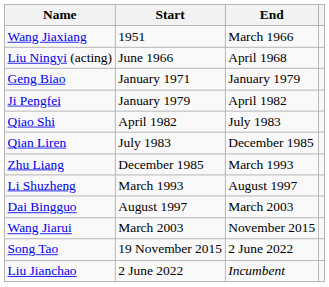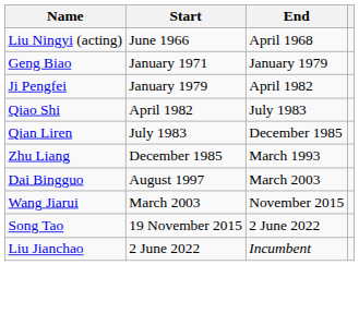 <table class="wikitable">
 <tr>
 <th>Name</th>
 <th>Start</th>
 <th>End</th>
 <th></th>
-</tr>
-<tr>
-<td><a href='#'>Wang Jiaxiang</a></td>
-<td>1951</td>
-<td>March 1966</td>
-<td></td>
 </tr>
 <tr>
 <td><a href='#'>Liu Ningyi</a> (acting)</td>
 <td>June 1966</td>
 <td>April 1968</td>
 <td></td>
 </tr>
 <tr>
 <td><a href='#'>Geng Biao</a></td>
 <td>January 1971</td>
 <td>January 1979</td>
 <td></td>
 </tr>
 <tr>
 <td><a href='#'>Ji Pengfei</a></td>
 <td>January 1979</td>
 <td>April 1982</td>
 <td></td>
 </tr>
 <tr>
 <td><a href='#'>Qiao Shi</a></td>
 <td>April 1982</td>
 <td>July 1983</td>
 <td></td>
 </tr>
 <tr>
 <td><a href='#'>Qian Liren</a></td>
 <td>July 1983</td>
 <td>December 1985</td>
 <td></td>
 </tr>
 <tr>
 <td><a href='#'>Zhu Liang</a></td>
 <td>December 1985</td>
 <td>March 1993</td>
 <td></td>
 </tr>
 <tr>
-<td><a href='#'>Li Shuzheng</a></td>
-<td>March 1993</td>
-<td>August 1997</td>
-<td></td>
-</tr>
-<tr>
 <td><a href='#'>Dai Bingguo</a></td>
 <td>August 1997</td>
 <td>March 2003</td>
 <td></td>
 </tr>
 <tr>
 <td><a href='#'>Wang Jiarui</a></td>
 <td>March 2003</td>
 <td>November 2015</td>
 <td></td>
 </tr>
 <tr>
 <td><a href='#'>Song Tao</a></td>
 <td>19 November 2015</td>
 <td>2 June 2022</td>
 <td></td>
 </tr>
 <tr>
 <td><a href='#'>Liu Jianchao</a></td>
 <td>2 June 2022</td>
 <td><em>Incumbent</em></td>
 <td></td>
 </tr>
 </table>
